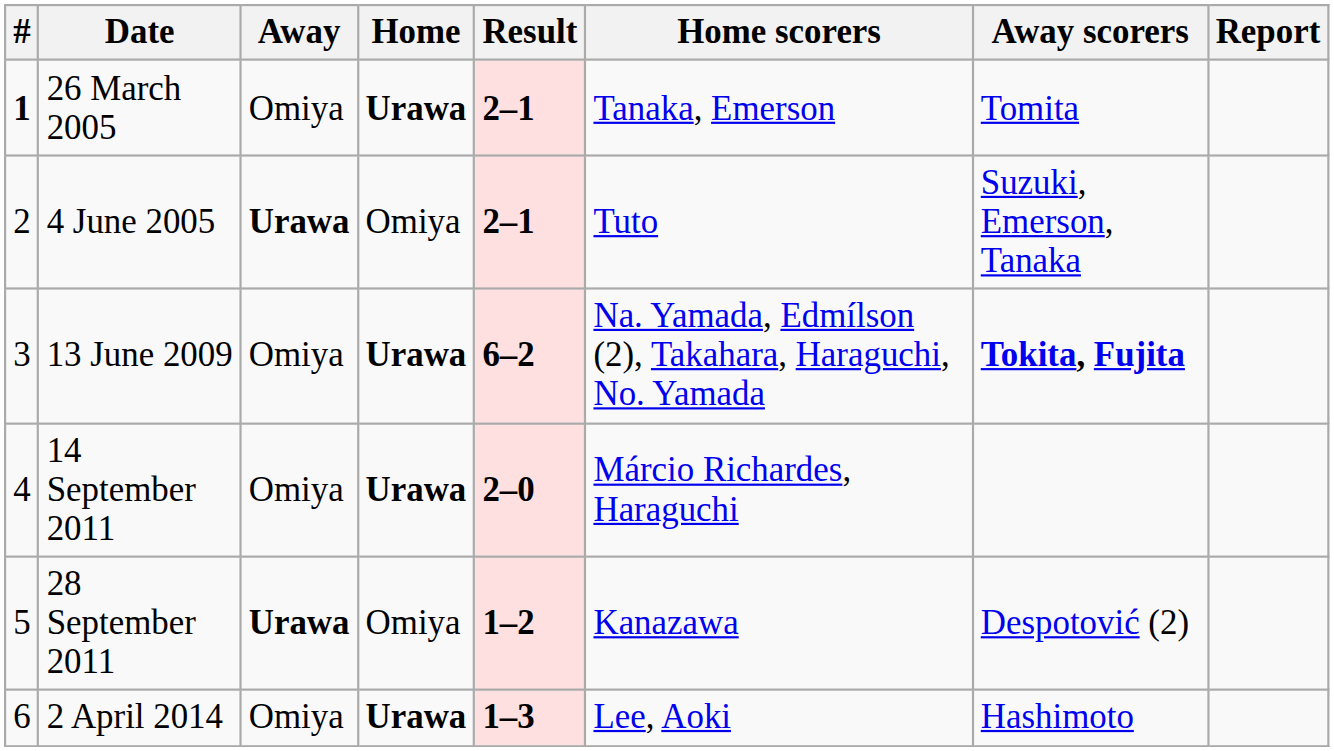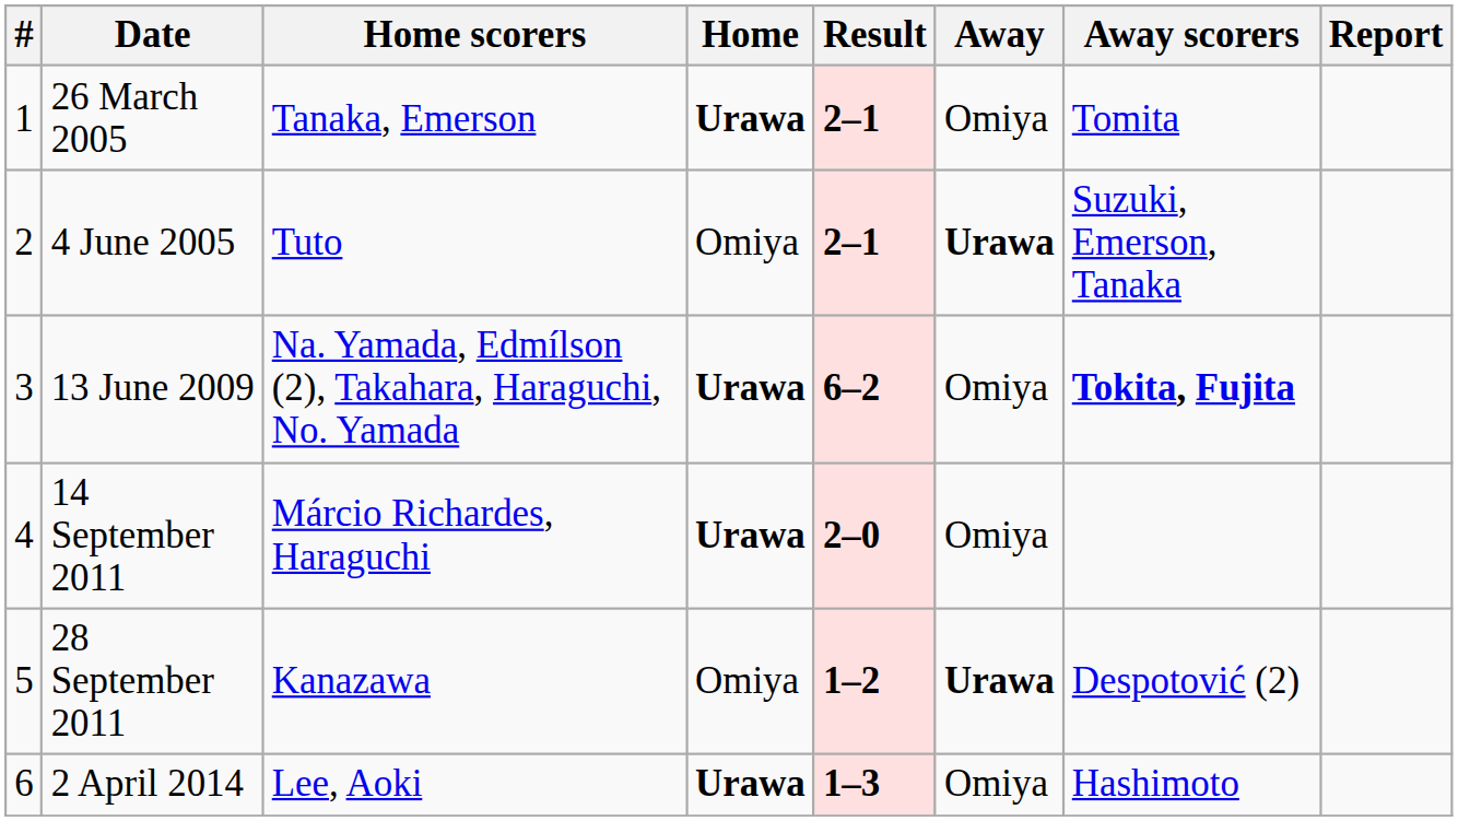 <table class="wikitable">
 <tr>
 <th>#</th>
 <th>Date</th>
-<th>Away</th>
+<th>Home scorers</th>
 <th>Home</th>
 <th>Result</th>
-<th>Home scorers</th>
+<th>Away</th>
 <th>Away scorers</th>
 <th>Report</th>
 </tr>
 <tr>
-<td><strong>1</strong></td>
+<td>1</td>
 <td>26 March 2005</td>
-<td>Omiya</td>
+<td><a href='#'>Tanaka</a>, <a href='#'>Emerson</a></td>
 <td><strong>Urawa</strong></td>
 <td style="background:#ffe0e0;"><strong>2–1</strong></td>
-<td><a href='#'>Tanaka</a>, <a href='#'>Emerson</a></td>
+<td>Omiya</td>
 <td><a href='#'>Tomita</a></td>
 <td></td>
 </tr>
 <tr>
 <td>2</td>
 <td>4 June 2005</td>
-<td><strong>Urawa</strong></td>
+<td><a href='#'>Tuto</a></td>
 <td>Omiya</td>
 <td style="background:#ffe0e0;"><strong>2–1</strong></td>
-<td><a href='#'>Tuto</a></td>
+<td><strong>Urawa</strong></td>
 <td><a href='#'>Suzuki</a>, <a href='#'>Emerson</a>, <a href='#'>Tanaka</a></td>
 <td></td>
 </tr>
 <tr>
 <td>3</td>
 <td>13 June 2009</td>
-<td>Omiya</td>
+<td><a href='#'>Na. Yamada</a>, <a href='#'>Edmílson</a> (2), <a href='#'>Takahara</a>, <a href='#'>Haraguchi</a>, <a href='#'>No. Yamada</a></td>
 <td><strong>Urawa</strong></td>
 <td style="background:#ffe0e0;"><strong>6–2</strong></td>
-<td><a href='#'>Na. Yamada</a>, <a href='#'>Edmílson</a> (2), <a href='#'>Takahara</a>, <a href='#'>Haraguchi</a>, <a href='#'>No. Yamada</a></td>
+<td>Omiya</td>
 <td><strong><a href='#'>Tokita</a>, <a href='#'>Fujita</a></strong></td>
 <td></td>
 </tr>
 <tr>
 <td>4</td>
 <td>14 September 2011</td>
-<td>Omiya</td>
+<td><a href='#'>Márcio Richardes</a>, <a href='#'>Haraguchi</a></td>
 <td><strong>Urawa</strong></td>
 <td style="background:#ffe0e0;"><strong>2–0</strong></td>
-<td><a href='#'>Márcio Richardes</a>, <a href='#'>Haraguchi</a></td>
+<td>Omiya</td>
 <td></td>
 <td></td>
 </tr>
 <tr>
 <td>5</td>
 <td>28 September 2011</td>
-<td><strong>Urawa</strong></td>
+<td><a href='#'>Kanazawa</a></td>
 <td>Omiya</td>
 <td style="background:#ffe0e0;"><strong>1–2</strong></td>
-<td><a href='#'>Kanazawa</a></td>
+<td><strong>Urawa</strong></td>
 <td><a href='#'>Despotović</a> (2)</td>
 <td></td>
 </tr>
 <tr>
 <td>6</td>
 <td>2 April 2014</td>
-<td>Omiya</td>
+<td><a href='#'>Lee</a>, <a href='#'>Aoki</a></td>
 <td><strong>Urawa</strong></td>
 <td style="background:#ffe0e0;"><strong>1–3</strong></td>
-<td><a href='#'>Lee</a>, <a href='#'>Aoki</a></td>
+<td>Omiya</td>
 <td><a href='#'>Hashimoto</a></td>
 <td></td>
 </tr>
 </table>
